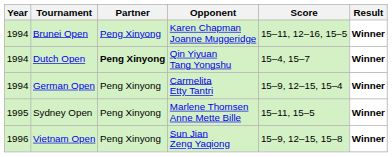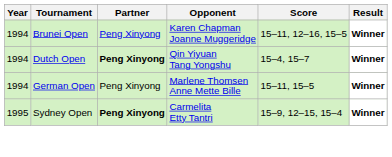 <table class="sortable wikitable" style="font-size: 90%;">
 <tr>
 <th>Year</th>
 <th>Tournament</th>
 <th>Partner</th>
 <th>Opponent</th>
 <th>Score</th>
 <th>Result</th>
 </tr>
 <tr style="background:#D4F1C5">
 <td align="center">1994</td>
 <td align="left"><a href='#'>Brunei Open</a></td>
 <td align="left"> <a href='#'>Peng Xinyong</a></td>
 <td align="left"> <a href='#'>Karen Chapman</a> <br>  <a href='#'>Joanne Muggeridge</a></td>
 <td align="left">15–11, 12–16, 15–5</td>
 <td style="text-align:left; background:white"> <strong>Winner</strong></td>
 </tr>
 <tr style="background:#D4F1C5">
 <td align="center">1994</td>
 <td align="left"><a href='#'>Dutch Open</a></td>
 <td align="left"><strong> Peng Xinyong</strong></td>
 <td align="left"> <a href='#'>Qin Yiyuan</a> <br>  <a href='#'>Tang Yongshu</a></td>
 <td align="left">15–4, 15–7</td>
 <td style="text-align:left; background:white"> <strong>Winner</strong></td>
 </tr>
 <tr style="background:#D4F1C5">
 <td align="center">1994</td>
 <td align="left"><a href='#'>German Open</a></td>
 <td align="left"> Peng Xinyong</td>
-<td align="left"> <a href='#'>Carmelita</a> <br>  <a href='#'>Etty Tantri</a></td>
-<td align="left">15–9, 12–15, 15–4</td>
+<td align="left"> <a href='#'>Marlene Thomsen</a> <br>  <a href='#'>Anne Mette Bille</a></td>
+<td align="left">15–11, 15–5</td>
 <td style="text-align:left; background:white"> <strong>Winner</strong></td>
 </tr>
 <tr style="background:#D4F1C5">
 <td align="center">1995</td>
 <td align="left">Sydney Open</td>
-<td align="left"> Peng Xinyong</td>
-<td align="left"> <a href='#'>Marlene Thomsen</a> <br>  <a href='#'>Anne Mette Bille</a></td>
-<td align="left">15–11, 15–5</td>
-<td style="text-align:left; background:white"> <strong>Winner</strong></td>
-</tr>
-<tr style="background:#D4F1C5">
-<td align="center">1996</td>
-<td align="left"><a href='#'>Vietnam Open</a></td>
-<td align="left"> Peng Xinyong</td>
-<td align="left"> <a href='#'>Sun Jian</a> <br>  <a href='#'>Zeng Yaqiong</a></td>
-<td align="left">15–9, 12–15, 15–8</td>
+<td align="left"><strong> Peng Xinyong</strong></td>
+<td align="left"> <a href='#'>Carmelita</a> <br>  <a href='#'>Etty Tantri</a></td>
+<td align="left">15–9, 12–15, 15–4</td>
 <td style="text-align:left; background:white"> <strong>Winner</strong></td>
 </tr>
 </table>
